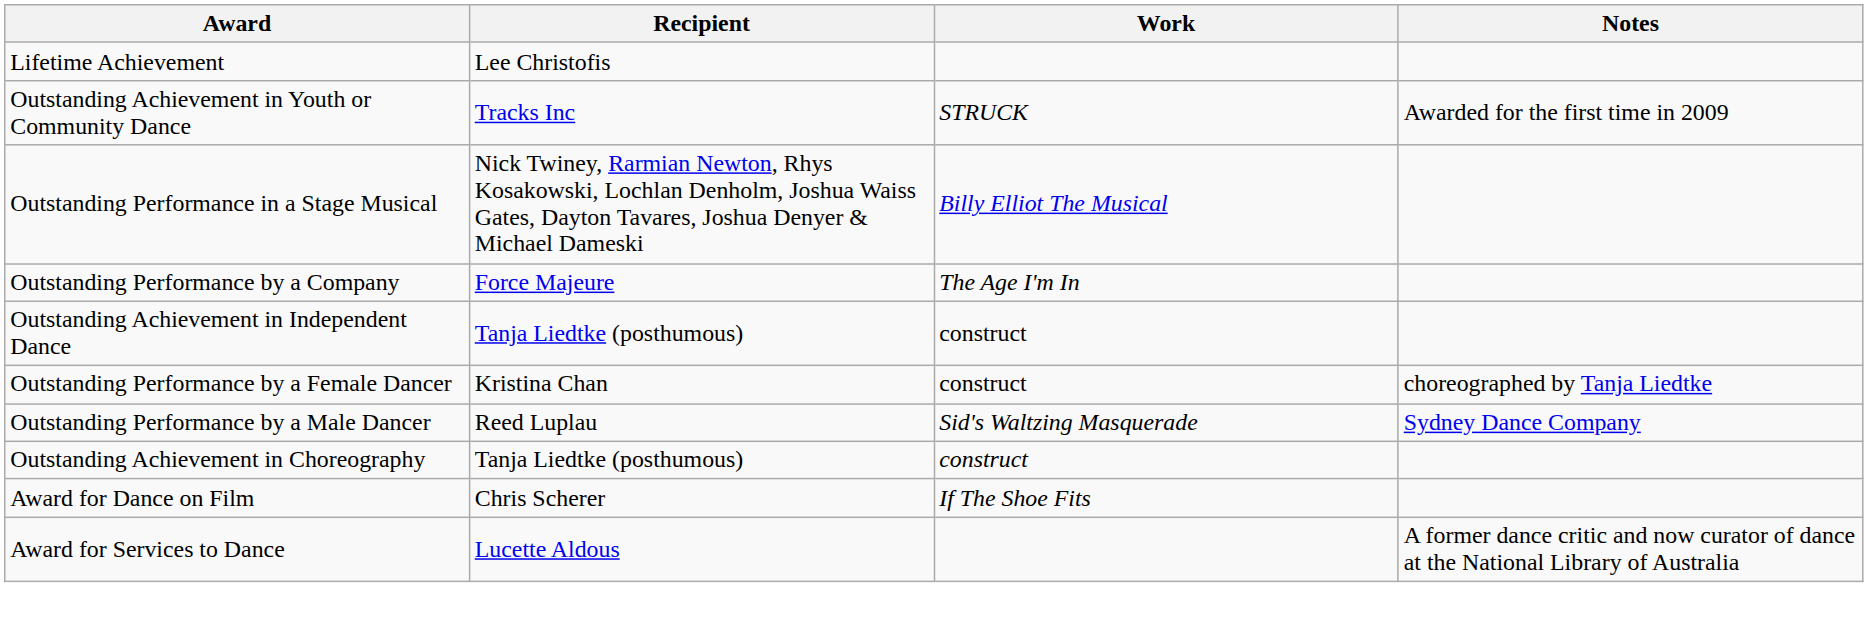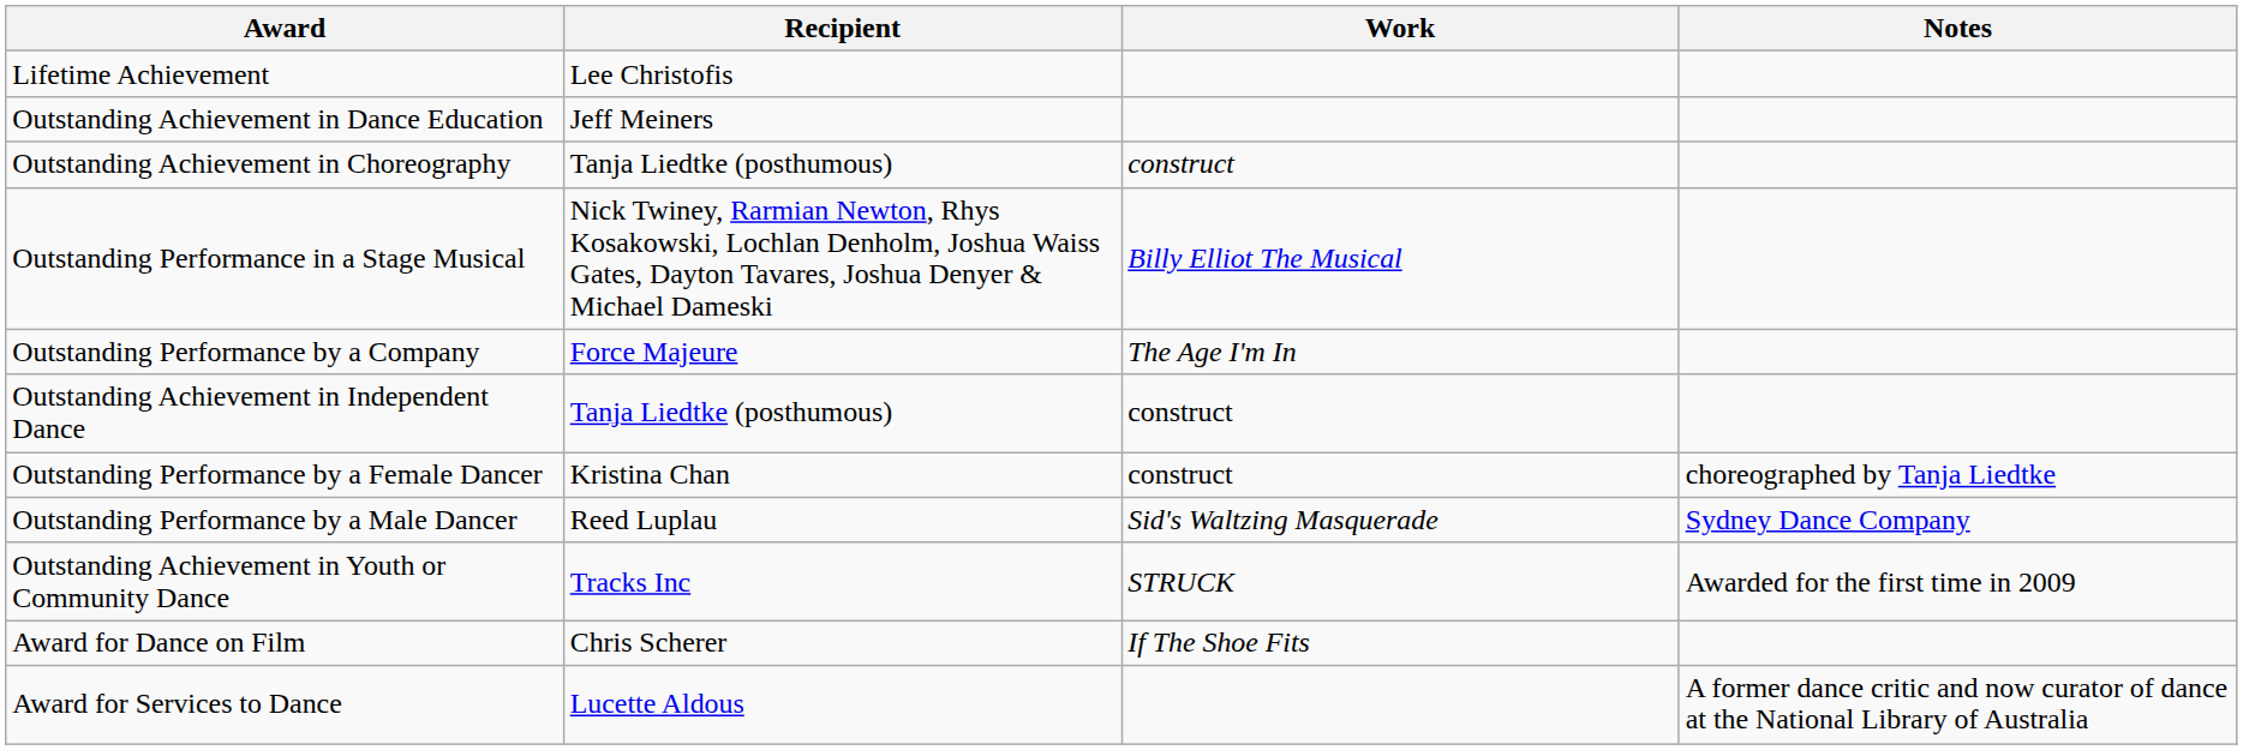 <table class="wikitable">
 <tr>
 <th width="25%">Award</th>
 <th width="25%">Recipient</th>
 <th width="25%">Work</th>
 <th width="25%">Notes</th>
 </tr>
 <tr>
 <td>Lifetime Achievement</td>
 <td>Lee Christofis</td>
 <td></td>
 <td></td>
 </tr>
 <tr>
-<td>Outstanding Achievement in Youth or Community Dance</td>
-<td><a href='#'>Tracks Inc</a></td>
-<td><em>STRUCK</em></td>
-<td>Awarded for the first time in 2009</td>
+<td>Outstanding Achievement in Dance Education</td>
+<td>Jeff Meiners</td>
+<td></td>
+<td></td>
+</tr>
+<tr>
+<td>Outstanding Achievement in Choreography</td>
+<td>Tanja Liedtke (posthumous)</td>
+<td><em>construct</em></td>
+<td></td>
 </tr>
 <tr>
 <td>Outstanding Performance in a Stage Musical</td>
 <td>Nick Twiney, <a href='#'>Rarmian Newton</a>, Rhys Kosakowski, Lochlan Denholm, Joshua Waiss Gates, Dayton Tavares, Joshua Denyer & Michael Dameski</td>
 <td><em><a href='#'>Billy Elliot The Musical</a></em></td>
 <td></td>
 </tr>
 <tr>
 <td>Outstanding Performance by a Company</td>
 <td><a href='#'>Force Majeure</a></td>
 <td><em>The Age I'm In</em></td>
 <td></td>
 </tr>
 <tr>
 <td>Outstanding Achievement in Independent Dance</td>
 <td><a href='#'>Tanja Liedtke</a> (posthumous)</td>
 <td>construct</td>
 <td></td>
 </tr>
 <tr>
 <td>Outstanding Performance by a Female Dancer</td>
 <td>Kristina Chan</td>
 <td>construct</td>
 <td>choreographed by <a href='#'>Tanja Liedtke</a></td>
 </tr>
 <tr>
 <td>Outstanding Performance by a Male Dancer</td>
 <td>Reed Luplau</td>
 <td><em>Sid's Waltzing Masquerade</em></td>
 <td><a href='#'>Sydney Dance Company</a></td>
 </tr>
 <tr>
-<td>Outstanding Achievement in Choreography</td>
-<td>Tanja Liedtke (posthumous)</td>
-<td><em>construct</em></td>
-<td></td>
+<td>Outstanding Achievement in Youth or Community Dance</td>
+<td><a href='#'>Tracks Inc</a></td>
+<td><em>STRUCK</em></td>
+<td>Awarded for the first time in 2009</td>
 </tr>
 <tr>
 <td>Award for Dance on Film</td>
 <td>Chris Scherer</td>
 <td><em>If The Shoe Fits</em></td>
 <td></td>
 </tr>
 <tr>
 <td>Award for Services to Dance</td>
 <td><a href='#'>Lucette Aldous</a></td>
 <td></td>
 <td>A former dance critic and now curator of dance at the National Library of Australia</td>
 </tr>
 </table>
